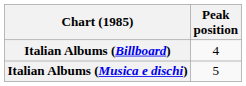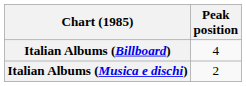 <table class="wikitable sortable plainrowheaders" style="text-align:center">
 <tr>
 <th scope="col">Chart (1985)</th>
 <th scope="col">Peak<br>position</th>
 </tr>
 <tr>
 <th scope="row">Italian Albums (<em><a href='#'>Billboard</a></em>)</th>
 <td>4</td>
 </tr>
 <tr>
 <th scope="row">Italian Albums (<em><a href='#'>Musica e dischi</a></em>)</th>
-<td>5</td>
+<td>2</td>
 </tr>
 </table>
